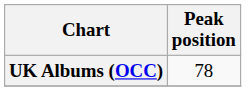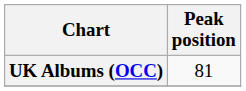 <table class="wikitable plainrowheaders sortable" style="text-align:center;" border="1">
 <tr>
 <th scope="col">Chart</th>
 <th scope="col">Peak<br>position</th>
 </tr>
 <tr>
 <th scope="row">UK Albums (<a href='#'>OCC</a>)</th>
-<td>78</td>
+<td>81</td>
 </tr>
 <tr>
 </tr>
 <tr>
 </tr>
 </table>
